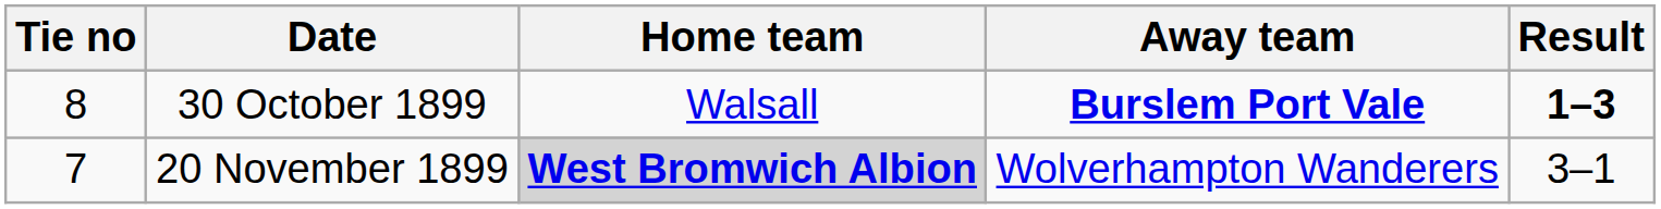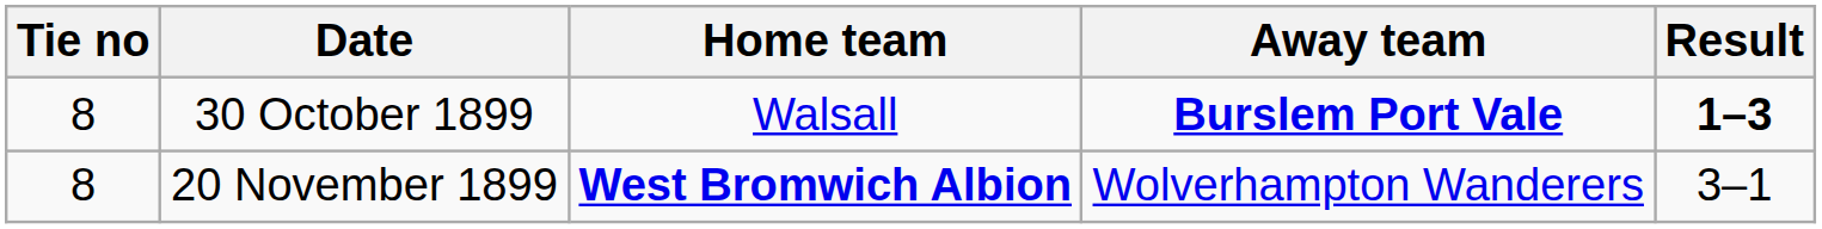 <table class="wikitable" style="text-align: center">
 <tr>
 <th>Tie no</th>
 <th>Date</th>
 <th>Home team</th>
 <th>Away team</th>
 <th>Result</th>
 </tr>
 <tr>
 <td>8</td>
 <td>30 October 1899</td>
 <td><a href='#'>Walsall</a></td>
 <td><strong><a href='#'>Burslem Port Vale</a></strong></td>
 <td><strong>1–3</strong></td>
 </tr>
 <tr>
-<td>7</td>
+<td>8</td>
 <td>20 November 1899</td>
-<td style="background: lightgrey;"><strong><a href='#'>West Bromwich Albion</a></strong></td>
+<td><strong><a href='#'>West Bromwich Albion</a></strong></td>
 <td><a href='#'>Wolverhampton Wanderers</a></td>
 <td>3–1</td>
 </tr>
 </table>
